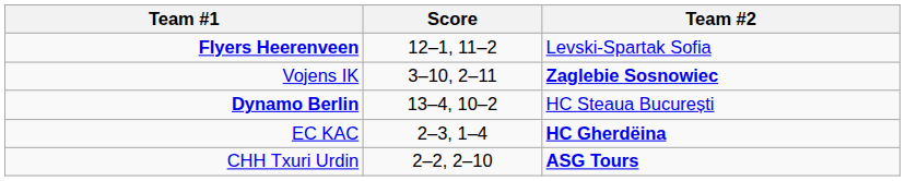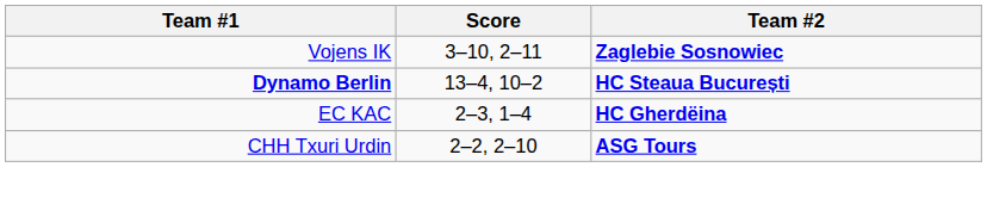 <table class="wikitable" style="text-align: center;">
 <tr>
 <th width=22%>Team #1</th>
 <th width=11%>Score</th>
 <th width=22%>Team #2</th>
-</tr>
-<tr>
-<td style="text-align: right;"><strong><a href='#'>Flyers Heerenveen</a></strong> </td>
-<td>12–1, 11–2</td>
-<td style="text-align: left;"> <a href='#'>Levski-Spartak Sofia</a></td>
 </tr>
 <tr>
 <td style="text-align: right;"><a href='#'>Vojens IK</a> </td>
 <td>3–10, 2–11</td>
 <td style="text-align: left;"> <strong><a href='#'>Zaglebie Sosnowiec</a></strong></td>
 </tr>
 <tr>
 <td style="text-align: right;"><strong><a href='#'>Dynamo Berlin</a></strong> </td>
 <td>13–4, 10–2</td>
-<td style="text-align: left;"> <a href='#'>HC Steaua București</a></td>
+<td style="text-align: left;"><strong> <a href='#'>HC Steaua București</a></strong></td>
 </tr>
 <tr>
 <td style="text-align: right;"><a href='#'>EC KAC</a> </td>
 <td>2–3, 1–4</td>
 <td style="text-align: left;"> <strong><a href='#'>HC Gherdëina</a></strong></td>
 </tr>
 <tr>
 <td style="text-align: right;"><a href='#'>CHH Txuri Urdin</a> </td>
 <td>2–2, 2–10</td>
 <td style="text-align: left;"> <strong><a href='#'>ASG Tours</a></strong></td>
 </tr>
 </table>
